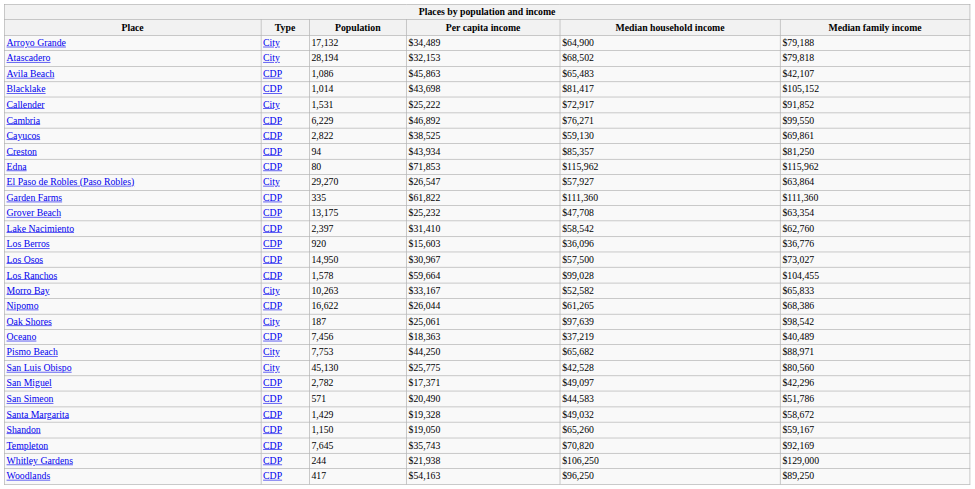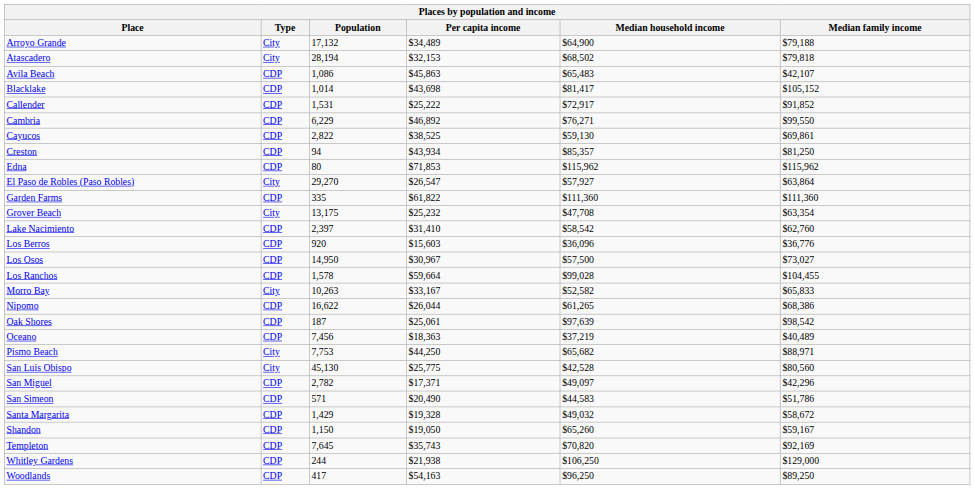 <table class="wikitable collapsible collapsed sortable" style="width: 100%;">
 <tr>
 <th colspan=6>Places by population and income</th>
 </tr>
 <tr>
 <th>Place</th>
 <th>Type</th>
 <th>Population</th>
 <th data-sort-type="currency">Per capita income</th>
 <th data-sort-type="currency">Median household income</th>
 <th data-sort-type="currency">Median family income</th>
 </tr>
 <tr>
 <td><a href='#'>Arroyo Grande</a></td>
 <td><a href='#'>City</a></td>
 <td>17,132</td>
 <td>$34,489</td>
 <td>$64,900</td>
 <td>$79,188</td>
 </tr>
 <tr>
 <td><a href='#'>Atascadero</a></td>
 <td><a href='#'>City</a></td>
 <td>28,194</td>
 <td>$32,153</td>
 <td>$68,502</td>
 <td>$79,818</td>
 </tr>
 <tr>
 <td><a href='#'>Avila Beach</a></td>
 <td><a href='#'>CDP</a></td>
 <td>1,086</td>
 <td>$45,863</td>
 <td>$65,483</td>
 <td>$42,107</td>
 </tr>
 <tr>
 <td><a href='#'>Blacklake</a></td>
 <td><a href='#'>CDP</a></td>
 <td>1,014</td>
 <td>$43,698</td>
 <td>$81,417</td>
 <td>$105,152</td>
 </tr>
 <tr>
 <td><a href='#'>Callender</a></td>
-<td><a href='#'>City</a></td>
+<td><a href='#'>CDP</a></td>
 <td>1,531</td>
 <td>$25,222</td>
 <td>$72,917</td>
 <td>$91,852</td>
 </tr>
 <tr>
 <td><a href='#'>Cambria</a></td>
 <td><a href='#'>CDP</a></td>
 <td>6,229</td>
 <td>$46,892</td>
 <td>$76,271</td>
 <td>$99,550</td>
 </tr>
 <tr>
 <td><a href='#'>Cayucos</a></td>
 <td><a href='#'>CDP</a></td>
 <td>2,822</td>
 <td>$38,525</td>
 <td>$59,130</td>
 <td>$69,861</td>
 </tr>
 <tr>
 <td><a href='#'>Creston</a></td>
 <td><a href='#'>CDP</a></td>
 <td>94</td>
 <td>$43,934</td>
 <td>$85,357</td>
 <td>$81,250</td>
 </tr>
 <tr>
 <td><a href='#'>Edna</a></td>
 <td><a href='#'>CDP</a></td>
 <td>80</td>
 <td>$71,853</td>
 <td>$115,962</td>
 <td>$115,962</td>
 </tr>
 <tr>
 <td><a href='#'>El Paso de Robles (Paso Robles)</a></td>
 <td><a href='#'>City</a></td>
 <td>29,270</td>
 <td>$26,547</td>
 <td>$57,927</td>
 <td>$63,864</td>
 </tr>
 <tr>
 <td><a href='#'>Garden Farms</a></td>
 <td><a href='#'>CDP</a></td>
 <td>335</td>
 <td>$61,822</td>
 <td>$111,360</td>
 <td>$111,360</td>
 </tr>
 <tr>
 <td><a href='#'>Grover Beach</a></td>
-<td><a href='#'>CDP</a></td>
+<td><a href='#'>City</a></td>
 <td>13,175</td>
 <td>$25,232</td>
 <td>$47,708</td>
 <td>$63,354</td>
 </tr>
 <tr>
 <td><a href='#'>Lake Nacimiento</a></td>
 <td><a href='#'>CDP</a></td>
 <td>2,397</td>
 <td>$31,410</td>
 <td>$58,542</td>
 <td>$62,760</td>
 </tr>
 <tr>
 <td><a href='#'>Los Berros</a></td>
 <td><a href='#'>CDP</a></td>
 <td>920</td>
 <td>$15,603</td>
 <td>$36,096</td>
 <td>$36,776</td>
 </tr>
 <tr>
 <td><a href='#'>Los Osos</a></td>
 <td><a href='#'>CDP</a></td>
 <td>14,950</td>
 <td>$30,967</td>
 <td>$57,500</td>
 <td>$73,027</td>
 </tr>
 <tr>
 <td><a href='#'>Los Ranchos</a></td>
 <td><a href='#'>CDP</a></td>
 <td>1,578</td>
 <td>$59,664</td>
 <td>$99,028</td>
 <td>$104,455</td>
 </tr>
 <tr>
 <td><a href='#'>Morro Bay</a></td>
 <td><a href='#'>City</a></td>
 <td>10,263</td>
 <td>$33,167</td>
 <td>$52,582</td>
 <td>$65,833</td>
 </tr>
 <tr>
 <td><a href='#'>Nipomo</a></td>
 <td><a href='#'>CDP</a></td>
 <td>16,622</td>
 <td>$26,044</td>
 <td>$61,265</td>
 <td>$68,386</td>
 </tr>
 <tr>
 <td><a href='#'>Oak Shores</a></td>
-<td><a href='#'>City</a></td>
+<td><a href='#'>CDP</a></td>
 <td>187</td>
 <td>$25,061</td>
 <td>$97,639</td>
 <td>$98,542</td>
 </tr>
 <tr>
 <td><a href='#'>Oceano</a></td>
 <td><a href='#'>CDP</a></td>
 <td>7,456</td>
 <td>$18,363</td>
 <td>$37,219</td>
 <td>$40,489</td>
 </tr>
 <tr>
 <td><a href='#'>Pismo Beach</a></td>
 <td><a href='#'>City</a></td>
 <td>7,753</td>
 <td>$44,250</td>
 <td>$65,682</td>
 <td>$88,971</td>
 </tr>
 <tr>
 <td><a href='#'>San Luis Obispo</a></td>
 <td><a href='#'>City</a></td>
 <td>45,130</td>
 <td>$25,775</td>
 <td>$42,528</td>
 <td>$80,560</td>
 </tr>
 <tr>
 <td><a href='#'>San Miguel</a></td>
 <td><a href='#'>CDP</a></td>
 <td>2,782</td>
 <td>$17,371</td>
 <td>$49,097</td>
 <td>$42,296</td>
 </tr>
 <tr>
 <td><a href='#'>San Simeon</a></td>
 <td><a href='#'>CDP</a></td>
 <td>571</td>
 <td>$20,490</td>
 <td>$44,583</td>
 <td>$51,786</td>
 </tr>
 <tr>
 <td><a href='#'>Santa Margarita</a></td>
 <td><a href='#'>CDP</a></td>
 <td>1,429</td>
 <td>$19,328</td>
 <td>$49,032</td>
 <td>$58,672</td>
 </tr>
 <tr>
 <td><a href='#'>Shandon</a></td>
 <td><a href='#'>CDP</a></td>
 <td>1,150</td>
 <td>$19,050</td>
 <td>$65,260</td>
 <td>$59,167</td>
 </tr>
 <tr>
 <td><a href='#'>Templeton</a></td>
 <td><a href='#'>CDP</a></td>
 <td>7,645</td>
 <td>$35,743</td>
 <td>$70,820</td>
 <td>$92,169</td>
 </tr>
 <tr>
 <td><a href='#'>Whitley Gardens</a></td>
 <td><a href='#'>CDP</a></td>
 <td>244</td>
 <td>$21,938</td>
 <td>$106,250</td>
 <td>$129,000</td>
 </tr>
 <tr>
 <td><a href='#'>Woodlands</a></td>
 <td><a href='#'>CDP</a></td>
 <td>417</td>
 <td>$54,163</td>
 <td>$96,250</td>
 <td>$89,250</td>
 </tr>
 </table>
